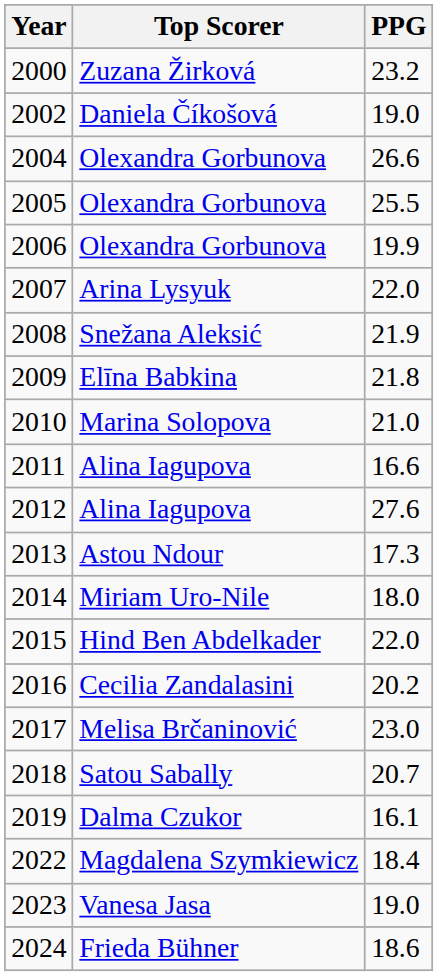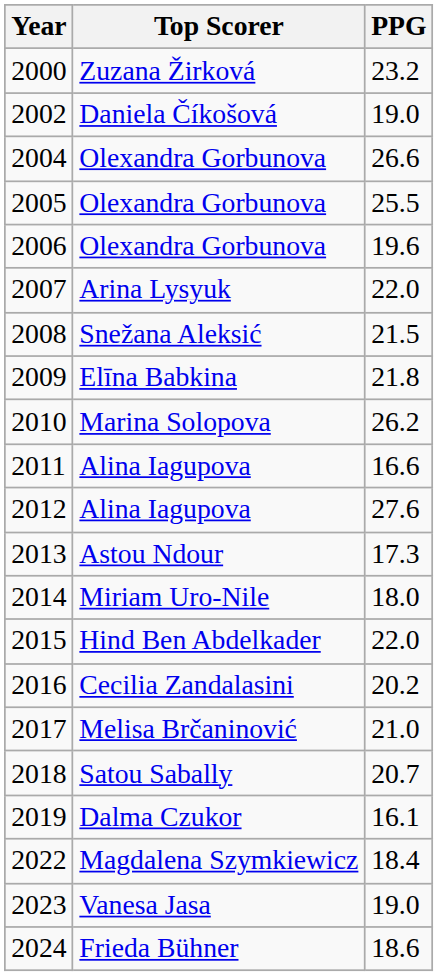 <table class=wikitable>
 <tr>
 <th>Year</th>
 <th>Top Scorer</th>
 <th>PPG</th>
 </tr>
 <tr>
 <td>2000</td>
 <td> <a href='#'>Zuzana Žirková</a></td>
 <td>23.2</td>
 </tr>
 <tr>
 <td>2002</td>
 <td> <a href='#'>Daniela Číkošová</a></td>
 <td>19.0</td>
 </tr>
 <tr>
 <td>2004</td>
 <td> <a href='#'>Olexandra Gorbunova</a></td>
 <td>26.6</td>
 </tr>
 <tr>
 <td>2005</td>
 <td> <a href='#'>Olexandra Gorbunova</a></td>
 <td>25.5</td>
 </tr>
 <tr>
 <td>2006</td>
 <td> <a href='#'>Olexandra Gorbunova</a></td>
-<td>19.9</td>
+<td>19.6</td>
 </tr>
 <tr>
 <td>2007</td>
 <td> <a href='#'>Arina Lysyuk</a></td>
 <td>22.0</td>
 </tr>
 <tr>
 <td>2008</td>
 <td> <a href='#'>Snežana Aleksić</a></td>
-<td>21.9</td>
+<td>21.5</td>
 </tr>
 <tr>
 <td>2009</td>
 <td> <a href='#'>Elīna Babkina</a></td>
 <td>21.8</td>
 </tr>
 <tr>
 <td>2010</td>
 <td> <a href='#'>Marina Solopova</a></td>
-<td>21.0</td>
+<td>26.2</td>
 </tr>
 <tr>
 <td>2011</td>
 <td> <a href='#'>Alina Iagupova</a></td>
 <td>16.6</td>
 </tr>
 <tr>
 <td>2012</td>
 <td> <a href='#'>Alina Iagupova</a></td>
 <td>27.6</td>
 </tr>
 <tr>
 <td>2013</td>
 <td> <a href='#'>Astou Ndour</a></td>
 <td>17.3</td>
 </tr>
 <tr>
 <td>2014</td>
 <td> <a href='#'>Miriam Uro-Nile</a></td>
 <td>18.0</td>
 </tr>
 <tr>
 <td>2015</td>
 <td> <a href='#'>Hind Ben Abdelkader</a></td>
 <td>22.0</td>
 </tr>
 <tr>
 <td>2016</td>
 <td> <a href='#'>Cecilia Zandalasini</a></td>
 <td>20.2</td>
 </tr>
 <tr>
 <td>2017</td>
 <td> <a href='#'>Melisa Brčaninović</a></td>
-<td>23.0</td>
+<td>21.0</td>
 </tr>
 <tr>
 <td>2018</td>
 <td> <a href='#'>Satou Sabally</a></td>
 <td>20.7</td>
 </tr>
 <tr>
 <td>2019</td>
 <td> <a href='#'>Dalma Czukor</a></td>
 <td>16.1</td>
 </tr>
 <tr>
 <td>2022</td>
 <td> <a href='#'>Magdalena Szymkiewicz</a></td>
 <td>18.4</td>
 </tr>
 <tr>
 <td>2023</td>
 <td> <a href='#'>Vanesa Jasa</a></td>
 <td>19.0</td>
 </tr>
 <tr>
 <td>2024</td>
 <td> <a href='#'>Frieda Bühner</a></td>
 <td>18.6</td>
 </tr>
 </table>
